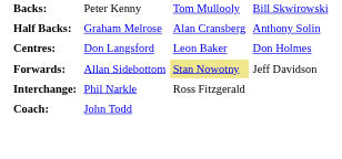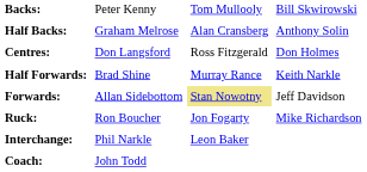 <table border="0" cellpadding="4" cellspacing="2" align="center">
 <tr>
 <td><strong>Backs:</strong></td>
 <td>Peter Kenny</td>
 <td><a href='#'>Tom Mullooly</a></td>
 <td><a href='#'>Bill Skwirowski</a></td>
 </tr>
 <tr>
 <td><strong>Half Backs:</strong></td>
 <td><a href='#'>Graham Melrose</a></td>
 <td><a href='#'>Alan Cransberg</a></td>
 <td><a href='#'>Anthony Solin</a></td>
 </tr>
 <tr>
 <td><strong>Centres:</strong></td>
 <td><a href='#'>Don Langsford</a></td>
-<td><a href='#'>Leon Baker</a></td>
+<td>Ross Fitzgerald</td>
 <td><a href='#'>Don Holmes</a></td>
+</tr>
+<tr>
+<td><strong>Half Forwards:</strong></td>
+<td><a href='#'>Brad Shine</a></td>
+<td><a href='#'>Murray Rance</a></td>
+<td><a href='#'>Keith Narkle</a></td>
 </tr>
 <tr>
 <td><strong>Forwards:</strong></td>
 <td><a href='#'>Allan Sidebottom</a></td>
 <td style="background: khaki;"><a href='#'>Stan Nowotny</a></td>
 <td>Jeff Davidson</td>
 </tr>
 <tr>
+<td><strong>Ruck:</strong></td>
+<td><a href='#'>Ron Boucher</a></td>
+<td><a href='#'>Jon Fogarty</a></td>
+<td><a href='#'>Mike Richardson</a></td>
+</tr>
+<tr>
 <td><strong>Interchange:</strong></td>
 <td><a href='#'>Phil Narkle</a></td>
-<td>Ross Fitzgerald</td>
+<td><a href='#'>Leon Baker</a></td>
 <td></td>
 </tr>
 <tr>
 <td><strong>Coach:</strong></td>
 <td><a href='#'>John Todd</a></td>
 </tr>
 </table>
